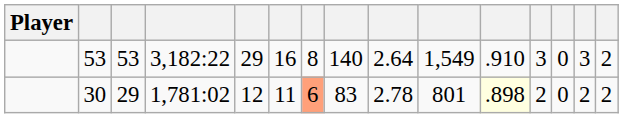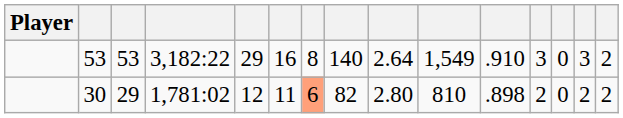 <table class="wikitable sortable" style="text-align:center;">
 <tr>
 <th>Player</th>
 <th></th>
 <th></th>
 <th></th>
 <th></th>
 <th></th>
 <th></th>
 <th></th>
 <th></th>
 <th></th>
 <th></th>
 <th></th>
 <th></th>
 <th></th>
 <th></th>
 </tr>
 <tr>
 <td></td>
 <td>53</td>
 <td>53</td>
 <td>3,182:22</td>
 <td>29</td>
 <td>16</td>
 <td>8</td>
 <td>140</td>
 <td>2.64</td>
 <td>1,549</td>
 <td>.910</td>
 <td>3</td>
 <td>0</td>
 <td>3</td>
 <td>2</td>
 </tr>
 <tr>
 <td></td>
 <td>30</td>
 <td>29</td>
 <td>1,781:02</td>
 <td>12</td>
 <td>11</td>
 <td style="background: lightsalmon;">6</td>
-<td>83</td>
-<td>2.78</td>
-<td>801</td>
-<td style="background: lightyellow;">.898</td>
+<td>82</td>
+<td>2.80</td>
+<td>810</td>
+<td>.898</td>
 <td>2</td>
 <td>0</td>
 <td>2</td>
 <td>2</td>
 </tr>
 </table>
